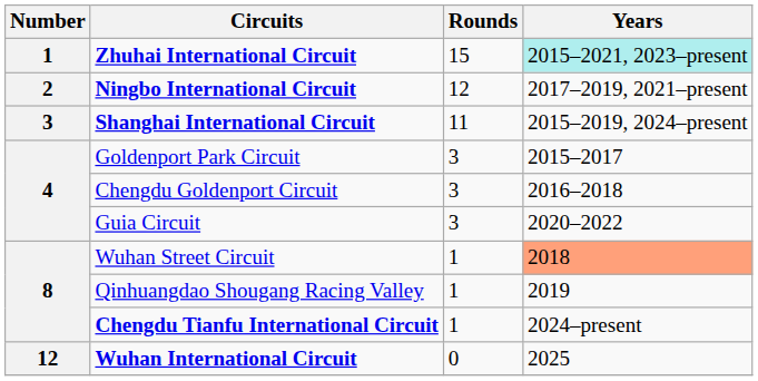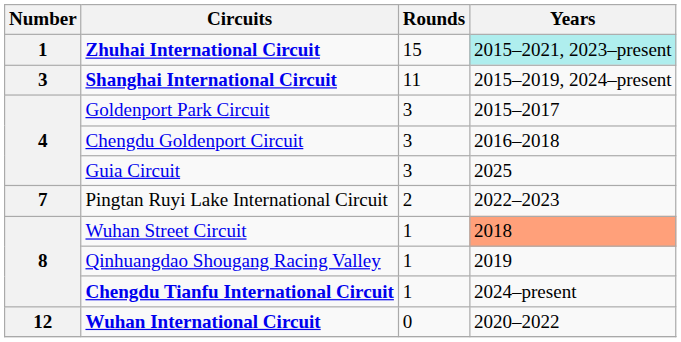 <table class="wikitable" style="text-align=center">
 <tr>
 <th>Number</th>
 <th>Circuits</th>
 <th>Rounds</th>
 <th>Years</th>
 </tr>
 <tr>
 <th>1</th>
 <td> <strong><a href='#'>Zhuhai International Circuit</a></strong></td>
 <td>15</td>
 <td style="background: paleturquoise;">2015–2021, 2023–present</td>
-</tr>
-<tr>
-<th>2</th>
-<td> <strong><a href='#'>Ningbo International Circuit</a></strong></td>
-<td>12</td>
-<td>2017–2019, 2021–present</td>
 </tr>
 <tr>
 <th>3</th>
 <td> <strong><a href='#'>Shanghai International Circuit</a></strong></td>
 <td>11</td>
 <td>2015–2019, 2024–present</td>
 </tr>
 <tr>
 <th rowspan=3>4</th>
 <td> <a href='#'>Goldenport Park Circuit</a></td>
 <td>3</td>
 <td>2015–2017</td>
 </tr>
 <tr>
 <td> <a href='#'>Chengdu Goldenport Circuit</a></td>
 <td>3</td>
 <td>2016–2018</td>
 </tr>
 <tr>
 <td> <a href='#'>Guia Circuit</a></td>
 <td>3</td>
-<td>2020–2022</td>
+<td>2025</td>
+</tr>
+<tr>
+<th>7</th>
+<td> Pingtan Ruyi Lake International Circuit</td>
+<td>2</td>
+<td>2022–2023</td>
 </tr>
 <tr>
 <th rowspan=3>8</th>
 <td> <a href='#'>Wuhan Street Circuit</a></td>
 <td>1</td>
 <td style="background: lightsalmon;">2018</td>
 </tr>
 <tr>
 <td> <a href='#'>Qinhuangdao Shougang Racing Valley</a></td>
 <td>1</td>
 <td>2019</td>
 </tr>
 <tr>
 <td> <strong><a href='#'>Chengdu Tianfu International Circuit</a></strong></td>
 <td>1</td>
 <td>2024–present</td>
 </tr>
 <tr>
 <th>12</th>
 <td> <strong><a href='#'>Wuhan International Circuit</a></strong></td>
 <td>0</td>
-<td>2025</td>
+<td>2020–2022</td>
 </tr>
 <tr>
 </tr>
 </table>
